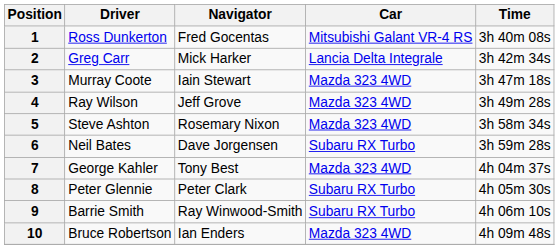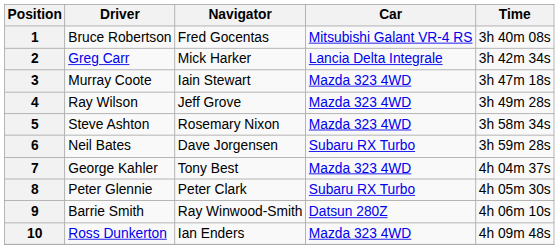 <table class="wikitable" border="1">
 <tr>
 <th>Position</th>
 <th>Driver</th>
 <th>Navigator</th>
 <th>Car</th>
 <th>Time</th>
 </tr>
 <tr>
 <th>1</th>
-<td><a href='#'>Ross Dunkerton</a></td>
+<td>Bruce Robertson</td>
 <td>Fred Gocentas</td>
 <td><a href='#'>Mitsubishi Galant VR-4 RS</a></td>
 <td align="center">3h 40m 08s</td>
 </tr>
 <tr>
 <th>2</th>
 <td><a href='#'>Greg Carr</a></td>
 <td>Mick Harker</td>
 <td><a href='#'>Lancia Delta Integrale</a></td>
 <td align="center">3h 42m 34s</td>
 </tr>
 <tr>
 <th>3</th>
 <td>Murray Coote</td>
 <td>Iain Stewart</td>
 <td><a href='#'>Mazda 323 4WD</a></td>
 <td align="center">3h 47m 18s</td>
 </tr>
 <tr>
 <th>4</th>
 <td>Ray Wilson</td>
 <td>Jeff Grove</td>
 <td><a href='#'>Mazda 323 4WD</a></td>
 <td align="center">3h 49m 28s</td>
 </tr>
 <tr>
 <th>5</th>
 <td>Steve Ashton</td>
 <td>Rosemary Nixon</td>
 <td><a href='#'>Mazda 323 4WD</a></td>
 <td align="center">3h 58m 34s</td>
 </tr>
 <tr>
 <th>6</th>
 <td>Neil Bates</td>
 <td>Dave Jorgensen</td>
 <td><a href='#'>Subaru RX Turbo</a></td>
 <td align="center">3h 59m 28s</td>
 </tr>
 <tr>
 <th>7</th>
 <td>George Kahler</td>
 <td>Tony Best</td>
 <td><a href='#'>Mazda 323 4WD</a></td>
 <td align="center">4h 04m 37s</td>
 </tr>
 <tr>
 <th>8</th>
 <td>Peter Glennie</td>
 <td>Peter Clark</td>
 <td><a href='#'>Subaru RX Turbo</a></td>
 <td align="center">4h 05m 30s</td>
 </tr>
 <tr>
 <th>9</th>
 <td>Barrie Smith</td>
 <td>Ray Winwood-Smith</td>
-<td><a href='#'>Subaru RX Turbo</a></td>
+<td><a href='#'>Datsun 280Z</a></td>
 <td align="center">4h 06m 10s</td>
 </tr>
 <tr>
 <th>10</th>
-<td>Bruce Robertson</td>
+<td><a href='#'>Ross Dunkerton</a></td>
 <td>Ian Enders</td>
 <td><a href='#'>Mazda 323 4WD</a></td>
 <td align="center">4h 09m 48s</td>
 </tr>
 <tr>
 </tr>
 </table>
